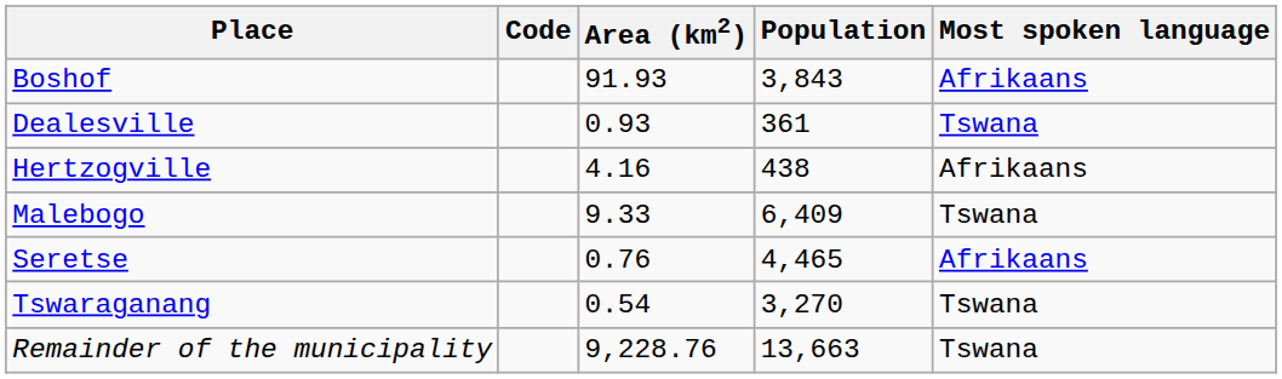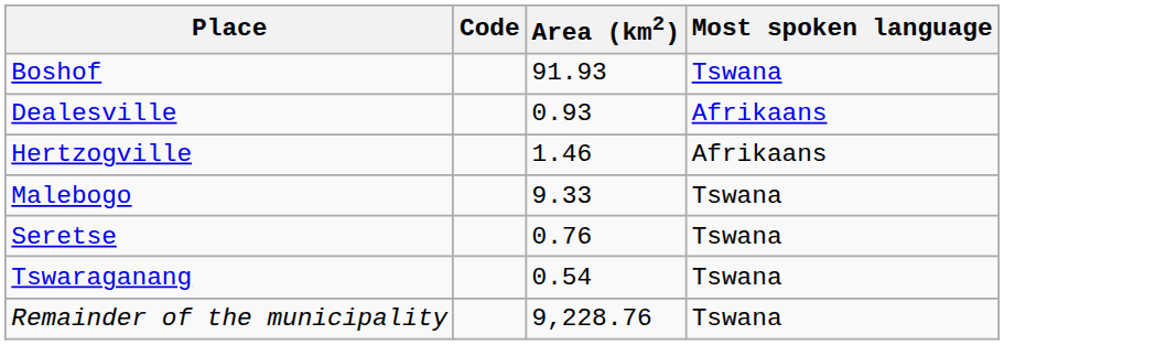 <table class="wikitable sortable">
 <tr>
 <th>Place</th>
 <th>Code</th>
 <th>Area (km<sup>2</sup>)</th>
-<th>Population</th>
 <th>Most spoken language</th>
 </tr>
 <tr>
 <td><a href='#'>Boshof</a></td>
 <td></td>
 <td>91.93</td>
-<td>3,843</td>
-<td><a href='#'>Afrikaans</a></td>
+<td><a href='#'>Tswana</a></td>
 </tr>
 <tr>
 <td><a href='#'>Dealesville</a></td>
 <td></td>
 <td>0.93</td>
-<td>361</td>
-<td><a href='#'>Tswana</a></td>
+<td><a href='#'>Afrikaans</a></td>
 </tr>
 <tr>
 <td><a href='#'>Hertzogville</a></td>
 <td></td>
-<td>4.16</td>
-<td>438</td>
+<td>1.46</td>
 <td>Afrikaans</td>
 </tr>
 <tr>
 <td><a href='#'>Malebogo</a></td>
 <td></td>
 <td>9.33</td>
-<td>6,409</td>
 <td>Tswana</td>
 </tr>
 <tr>
 <td><a href='#'>Seretse</a></td>
 <td></td>
 <td>0.76</td>
-<td>4,465</td>
-<td><a href='#'>Afrikaans</a></td>
+<td>Tswana</td>
 </tr>
 <tr>
 <td><a href='#'>Tswaraganang</a></td>
 <td></td>
 <td>0.54</td>
-<td>3,270</td>
 <td>Tswana</td>
 </tr>
 <tr>
 <td><em>Remainder of the municipality</em></td>
 <td></td>
 <td>9,228.76</td>
-<td>13,663</td>
 <td>Tswana</td>
 </tr>
 </table>
